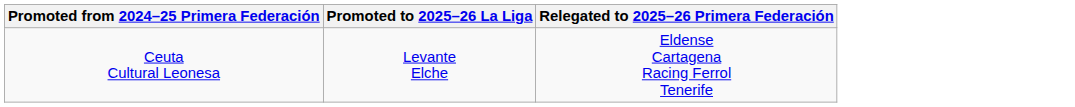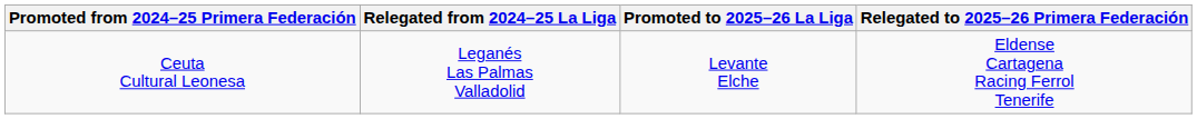 <table class="wikitable" style="text-align:center;">
 <tr>
 <th>Promoted from <a href='#'>2024–25 Primera Federación</a></th>
+<th>Relegated from <a href='#'>2024–25 La Liga</a></th>
 <th>Promoted to <a href='#'>2025–26 La Liga</a></th>
 <th>Relegated to <a href='#'>2025–26 Primera Federación</a></th>
 </tr>
 <tr>
 <td><a href='#'>Ceuta</a> <br> <a href='#'>Cultural Leonesa</a></td>
+<td><a href='#'>Leganés</a> <br> <a href='#'>Las Palmas</a> <br> <a href='#'>Valladolid</a></td>
 <td><a href='#'>Levante</a> <br> <a href='#'>Elche</a></td>
 <td><a href='#'>Eldense</a> <br> <a href='#'>Cartagena</a> <br> <a href='#'>Racing Ferrol</a> <br> <a href='#'>Tenerife</a></td>
 </tr>
 </table>
